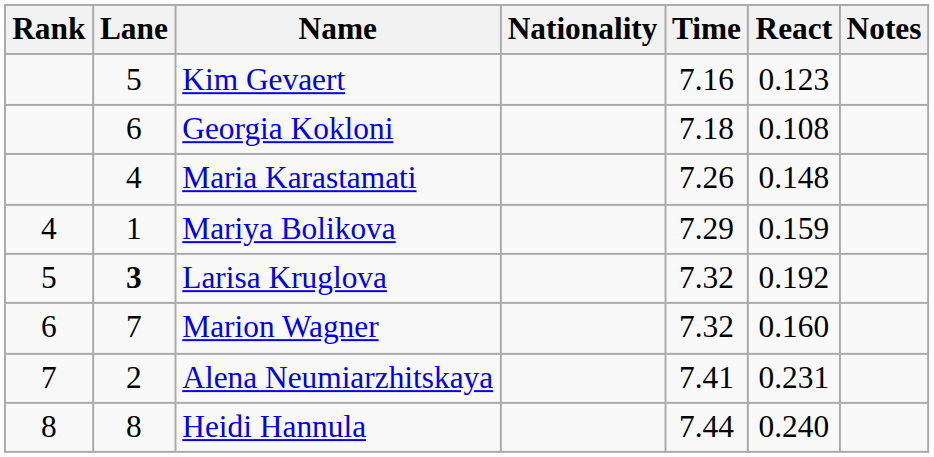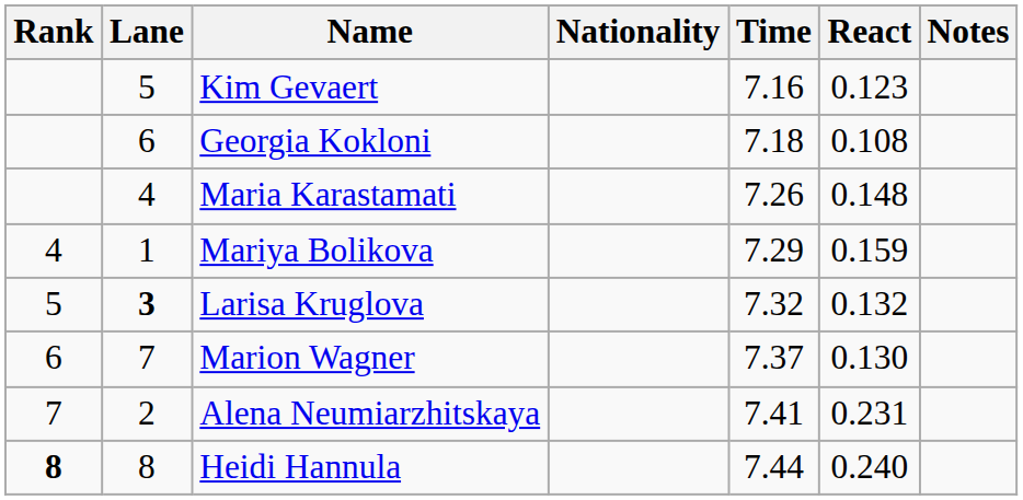 <table class="wikitable sortable" style="text-align:center">
 <tr>
 <th>Rank</th>
 <th>Lane</th>
 <th>Name</th>
 <th>Nationality</th>
 <th>Time</th>
 <th>React</th>
 <th>Notes</th>
 </tr>
 <tr>
 <td></td>
 <td>5</td>
 <td align="left"><a href='#'>Kim Gevaert</a></td>
 <td align=left></td>
 <td>7.16</td>
 <td>0.123</td>
 <td></td>
 </tr>
 <tr>
 <td></td>
 <td>6</td>
 <td align="left"><a href='#'>Georgia Kokloni</a></td>
 <td align=left></td>
 <td>7.18</td>
 <td>0.108</td>
 <td></td>
 </tr>
 <tr>
 <td></td>
 <td>4</td>
 <td align="left"><a href='#'>Maria Karastamati</a></td>
 <td align=left></td>
 <td>7.26</td>
 <td>0.148</td>
 <td></td>
 </tr>
 <tr>
 <td>4</td>
 <td>1</td>
 <td align="left"><a href='#'>Mariya Bolikova</a></td>
 <td align=left></td>
 <td>7.29</td>
 <td>0.159</td>
 <td></td>
 </tr>
 <tr>
 <td>5</td>
 <td><strong>3</strong></td>
 <td align="left"><a href='#'>Larisa Kruglova</a></td>
 <td align=left></td>
 <td>7.32</td>
-<td>0.192</td>
+<td>0.132</td>
 <td></td>
 </tr>
 <tr>
 <td>6</td>
 <td>7</td>
 <td align="left"><a href='#'>Marion Wagner</a></td>
 <td align=left></td>
-<td>7.32</td>
-<td>0.160</td>
+<td>7.37</td>
+<td>0.130</td>
 <td></td>
 </tr>
 <tr>
 <td>7</td>
 <td>2</td>
 <td align="left"><a href='#'>Alena Neumiarzhitskaya</a></td>
 <td align=left></td>
 <td>7.41</td>
 <td>0.231</td>
 <td></td>
 </tr>
 <tr>
-<td>8</td>
+<td><strong>8</strong></td>
 <td>8</td>
 <td align="left"><a href='#'>Heidi Hannula</a></td>
 <td align=left></td>
 <td>7.44</td>
 <td>0.240</td>
 <td></td>
 </tr>
 </table>
